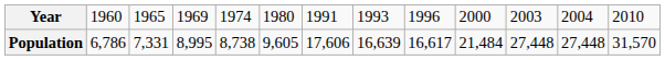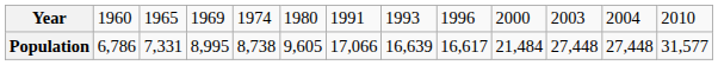 <table class="wikitable">
 <tr>
 <th>Year</th>
 <td>1960</td>
 <td>1965</td>
 <td>1969</td>
 <td>1974</td>
 <td>1980</td>
 <td>1991</td>
 <td>1993</td>
 <td>1996</td>
 <td>2000</td>
 <td>2003</td>
 <td>2004</td>
 <td>2010</td>
 </tr>
 <tr>
 <th>Population</th>
 <td>6,786</td>
 <td>7,331</td>
 <td>8,995</td>
 <td>8,738</td>
 <td>9,605</td>
-<td>17,606</td>
+<td>17,066</td>
 <td>16,639</td>
 <td>16,617</td>
 <td>21,484</td>
 <td>27,448</td>
 <td>27,448</td>
-<td>31,570</td>
+<td>31,577</td>
 </tr>
 </table>
